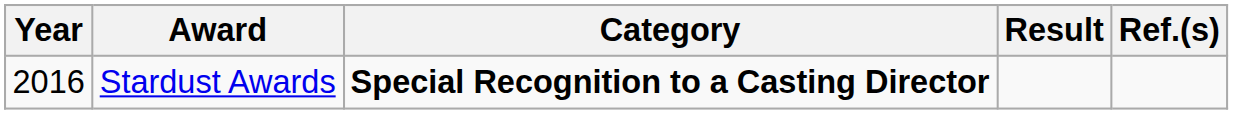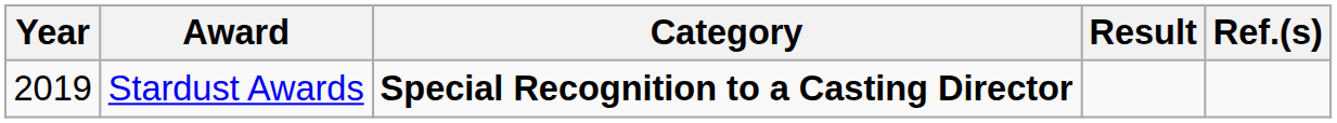 <table class="wikitable">
 <tr>
 <th>Year</th>
 <th>Award</th>
 <th>Category</th>
 <th>Result</th>
 <th>Ref.(s)</th>
 </tr>
 <tr>
-<td>2016</td>
+<td>2019</td>
 <td><a href='#'>Stardust Awards</a></td>
 <td><strong>Special Recognition to a Casting Director</strong></td>
 <td></td>
 <td></td>
 </tr>
 </table>
